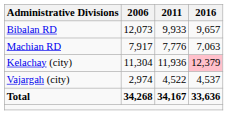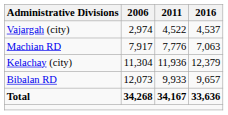 <table class="wikitable">
 <tr>
 <th>Administrative Divisions</th>
 <th>2006</th>
 <th>2011</th>
 <th>2016</th>
 </tr>
 <tr>
-<td><a href='#'>Bibalan RD</a></td>
-<td style="text-align: right;">12,073</td>
-<td style="text-align: right;">9,933</td>
-<td style="text-align: right;">9,657</td>
+<td><a href='#'>Vajargah</a> (city)</td>
+<td style="text-align: right;">2,974</td>
+<td style="text-align: right;">4,522</td>
+<td style="text-align: right;">4,537</td>
 </tr>
 <tr>
 <td><a href='#'>Machian RD</a></td>
 <td style="text-align: right;">7,917</td>
 <td style="text-align: right;">7,776</td>
 <td style="text-align: right;">7,063</td>
 </tr>
 <tr>
 <td><a href='#'>Kelachay</a> (city)</td>
 <td style="text-align: right;">11,304</td>
 <td style="text-align: right;">11,936</td>
-<td style="background: pink; text-align: right;">12,379</td>
+<td style="text-align: right;">12,379</td>
 </tr>
 <tr>
-<td><a href='#'>Vajargah</a> (city)</td>
-<td style="text-align: right;">2,974</td>
-<td style="text-align: right;">4,522</td>
-<td style="text-align: right;">4,537</td>
+<td><a href='#'>Bibalan RD</a></td>
+<td style="text-align: right;">12,073</td>
+<td style="text-align: right;">9,933</td>
+<td style="text-align: right;">9,657</td>
 </tr>
 <tr>
 <td><strong>Total</strong></td>
 <td style="text-align: right;"><strong>34,268</strong></td>
 <td style="text-align: right;"><strong>34,167</strong></td>
 <td style="text-align: right;"><strong>33,636</strong></td>
 </tr>
 <tr>
 <td colspan=4></td>
 </tr>
 </table>
